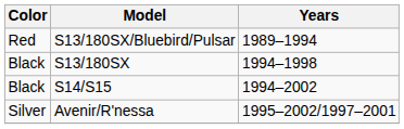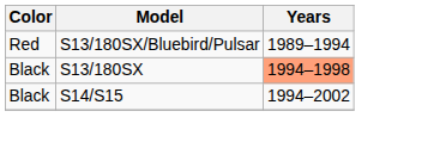 <table class="wikitable">
 <tr>
 <th>Color</th>
 <th>Model</th>
 <th>Years</th>
 </tr>
 <tr>
 <td>Red</td>
 <td>S13/180SX/Bluebird/Pulsar</td>
 <td>1989–1994</td>
 </tr>
 <tr>
 <td>Black</td>
 <td>S13/180SX</td>
-<td>1994–1998</td>
+<td style="background: lightsalmon;">1994–1998</td>
 </tr>
 <tr>
 <td>Black</td>
 <td>S14/S15</td>
 <td>1994–2002</td>
 </tr>
 <tr>
-<td>Silver</td>
-<td>Avenir/R'nessa</td>
-<td>1995–2002/1997–2001</td>
-</tr>
-<tr>
 </tr>
 </table>
